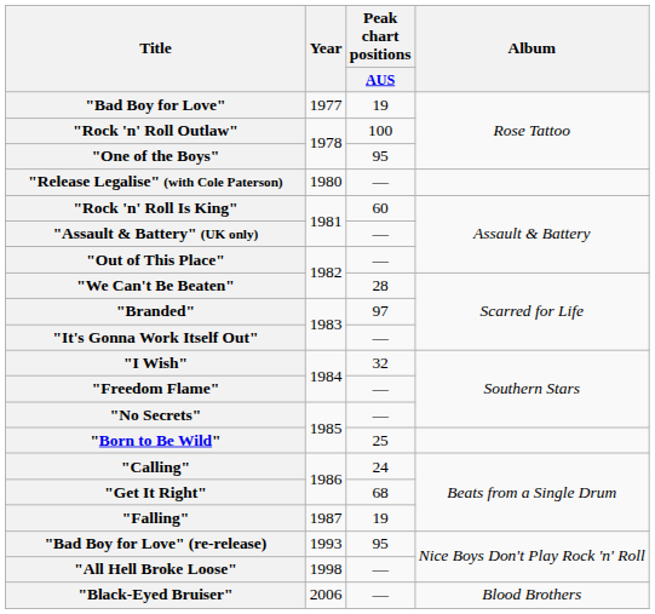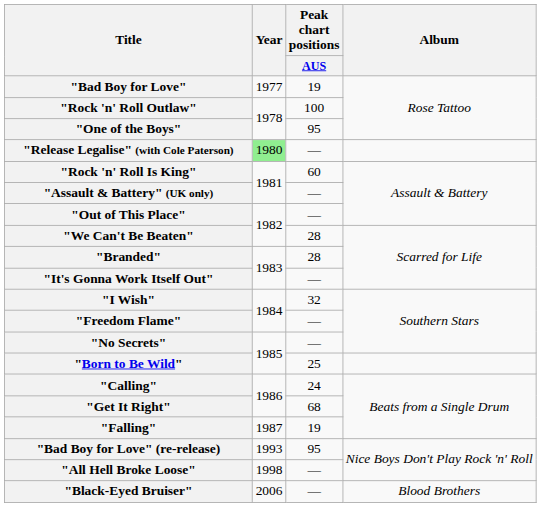 <table class="wikitable plainrowheaders" style="text-align:center;" border="1">
 <tr>
 <th scope="col" rowspan="2" style="width:18em;">Title</th>
 <th scope="col" rowspan="2">Year</th>
 <th scope="col" colspan="1">Peak chart positions</th>
 <th scope="col" rowspan="2">Album</th>
 </tr>
 <tr>
 <th scope="col" style="width:3em;font-size:90%;"><a href='#'>AUS</a><br></th>
 </tr>
 <tr>
 <th scope="row">"Bad Boy for Love"</th>
 <td>1977</td>
 <td>19</td>
 <td rowspan="3"><em>Rose Tattoo</em></td>
 </tr>
 <tr>
 <th scope="row">"Rock 'n' Roll Outlaw"</th>
 <td rowspan="2">1978</td>
 <td>100</td>
 </tr>
 <tr>
 <th scope="row">"One of the Boys"</th>
 <td>95</td>
 </tr>
 <tr>
 <th scope="row">"Release Legalise" <small> (with Cole Paterson)</small></th>
-<td>1980</td>
+<td style="background: lightgreen;">1980</td>
 <td>—</td>
 <td></td>
 </tr>
 <tr>
 <th scope="row">"Rock 'n' Roll Is King"</th>
 <td rowspan="2">1981</td>
 <td>60</td>
 <td rowspan="3"><em>Assault & Battery</em></td>
 </tr>
 <tr>
 <th scope="row">"Assault & Battery" <small> (UK only) </small></th>
 <td>—</td>
 </tr>
 <tr>
 <th scope="row">"Out of This Place"</th>
 <td rowspan="2">1982</td>
 <td>—</td>
 </tr>
 <tr>
 <th scope="row">"We Can't Be Beaten"</th>
 <td>28</td>
 <td rowspan="3"><em>Scarred for Life</em></td>
 </tr>
 <tr>
 <th scope="row">"Branded"</th>
 <td rowspan="2">1983</td>
-<td>97</td>
+<td>28</td>
 </tr>
 <tr>
 <th scope="row">"It's Gonna Work Itself Out"</th>
 <td>—</td>
 </tr>
 <tr>
 <th scope="row">"I Wish"</th>
 <td rowspan="2">1984</td>
 <td>32</td>
 <td rowspan="3"><em>Southern Stars</em></td>
 </tr>
 <tr>
 <th scope="row">"Freedom Flame"</th>
 <td>—</td>
 </tr>
 <tr>
 <th scope="row">"No Secrets"</th>
 <td rowspan="2">1985</td>
 <td>—</td>
 </tr>
 <tr>
 <th scope="row">"<a href='#'>Born to Be Wild</a>"</th>
 <td>25</td>
 <td></td>
 </tr>
 <tr>
 <th scope="row">"Calling"</th>
 <td rowspan="2">1986</td>
 <td>24</td>
 <td rowspan="3"><em>Beats from a Single Drum</em></td>
 </tr>
 <tr>
 <th scope="row">"Get It Right"</th>
 <td>68</td>
 </tr>
 <tr>
 <th scope="row">"Falling"</th>
 <td>1987</td>
 <td>19</td>
 </tr>
 <tr>
 <th scope="row">"Bad Boy for Love" (re-release)</th>
 <td>1993</td>
 <td>95</td>
 <td rowspan="2"><em>Nice Boys Don't Play Rock 'n' Roll</em></td>
 </tr>
 <tr>
 <th scope="row">"All Hell Broke Loose"</th>
 <td>1998</td>
 <td>—</td>
 </tr>
 <tr>
 <th scope="row">"Black-Eyed Bruiser"</th>
 <td>2006</td>
 <td>—</td>
 <td><em>Blood Brothers</em></td>
 </tr>
 </table>
